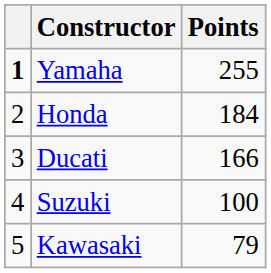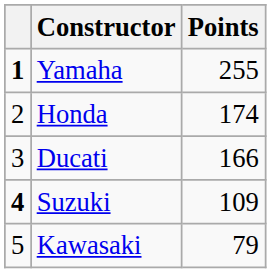 <table class="wikitable" style="font-size: 95%;">
 <tr>
 <th></th>
 <th>Constructor</th>
 <th>Points</th>
 </tr>
 <tr>
 <td align=center><strong>1</strong></td>
 <td> <a href='#'>Yamaha</a></td>
 <td align=right>255</td>
 </tr>
 <tr>
 <td align=center>2</td>
 <td> <a href='#'>Honda</a></td>
-<td align=right>184</td>
+<td align=right>174</td>
 </tr>
 <tr>
 <td align=center>3</td>
 <td> <a href='#'>Ducati</a></td>
 <td align=right>166</td>
 </tr>
 <tr>
-<td align=center>4</td>
+<td align=center><strong>4</strong></td>
 <td> <a href='#'>Suzuki</a></td>
-<td align=right>100</td>
+<td align=right>109</td>
 </tr>
 <tr>
 <td align=center>5</td>
 <td> <a href='#'>Kawasaki</a></td>
 <td align=right>79</td>
 </tr>
 </table>
